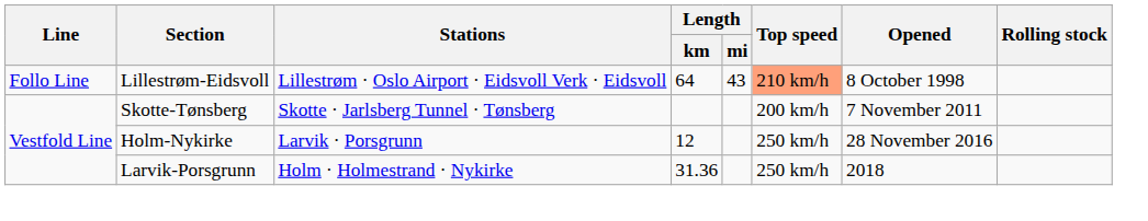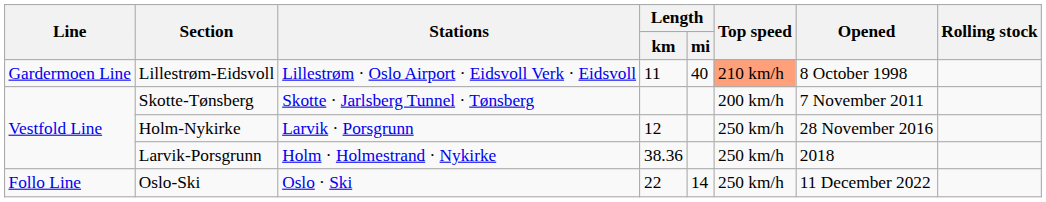 <table class="wikitable">
 <tr>
 <th rowspan=2>Line</th>
 <th rowspan=2>Section</th>
 <th rowspan=2>Stations</th>
 <th colspan=2>Length</th>
 <th rowspan=2>Top speed</th>
 <th rowspan=2>Opened</th>
 <th rowspan=2>Rolling stock</th>
 </tr>
 <tr>
 <th>km</th>
 <th>mi</th>
 </tr>
 <tr>
-<td><a href='#'>Follo Line</a></td>
+<td><a href='#'>Gardermoen Line</a></td>
 <td>Lillestrøm-Eidsvoll</td>
 <td><a href='#'>Lillestrøm</a> · <a href='#'>Oslo Airport</a> · <a href='#'>Eidsvoll Verk</a> · <a href='#'>Eidsvoll</a></td>
-<td>64</td>
-<td>43</td>
+<td>11</td>
+<td>40</td>
 <td style="background: lightsalmon;">210 km/h</td>
 <td>8 October 1998</td>
 <td></td>
 </tr>
 <tr>
 <td rowspan=3><a href='#'>Vestfold Line</a></td>
 <td>Skotte-Tønsberg</td>
 <td><a href='#'>Skotte</a> · <a href='#'>Jarlsberg Tunnel</a> · <a href='#'>Tønsberg</a></td>
 <td></td>
 <td></td>
 <td>200 km/h</td>
 <td>7 November 2011</td>
 <td></td>
 </tr>
 <tr>
 <td>Holm-Nykirke</td>
 <td><a href='#'>Larvik</a> · <a href='#'>Porsgrunn</a></td>
 <td>12</td>
 <td></td>
 <td>250 km/h</td>
 <td>28 November 2016</td>
 <td></td>
 </tr>
 <tr>
 <td>Larvik-Porsgrunn</td>
 <td><a href='#'>Holm</a> · <a href='#'>Holmestrand</a> · <a href='#'>Nykirke</a></td>
-<td>31.36</td>
+<td>38.36</td>
 <td></td>
 <td>250 km/h</td>
 <td>2018</td>
 <td></td>
 </tr>
+<tr>
+<td><a href='#'>Follo Line</a></td>
+<td>Oslo-Ski</td>
+<td><a href='#'>Oslo</a> · <a href='#'>Ski</a></td>
+<td>22</td>
+<td>14</td>
+<td>250 km/h</td>
+<td>11 December 2022</td>
+<td></td>
+</tr>
 </table>
